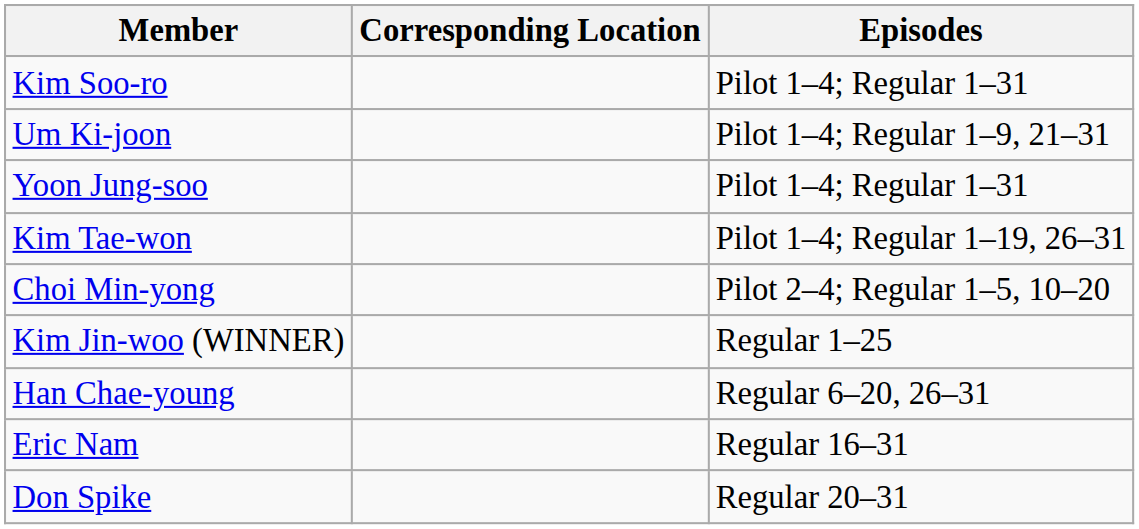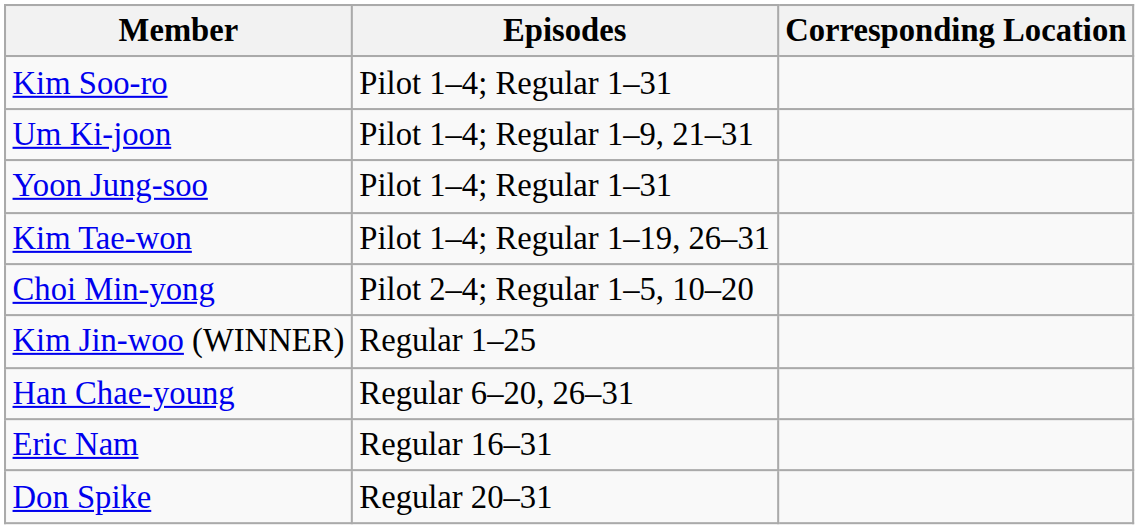 <table class="wikitable">
 <tr>
 <th>Member</th>
+<th>Episodes</th>
 <th>Corresponding Location</th>
-<th>Episodes</th>
 </tr>
 <tr>
 <td><a href='#'>Kim Soo-ro</a></td>
+<td>Pilot 1–4; Regular 1–31</td>
 <td></td>
-<td>Pilot 1–4; Regular 1–31</td>
 </tr>
 <tr>
 <td><a href='#'>Um Ki-joon</a></td>
+<td>Pilot 1–4; Regular 1–9, 21–31</td>
 <td></td>
-<td>Pilot 1–4; Regular 1–9, 21–31</td>
 </tr>
 <tr>
 <td><a href='#'>Yoon Jung-soo</a></td>
+<td>Pilot 1–4; Regular 1–31</td>
 <td></td>
-<td>Pilot 1–4; Regular 1–31</td>
 </tr>
 <tr>
 <td><a href='#'>Kim Tae-won</a></td>
+<td>Pilot 1–4; Regular 1–19, 26–31</td>
 <td></td>
-<td>Pilot 1–4; Regular 1–19, 26–31</td>
 </tr>
 <tr>
 <td><a href='#'>Choi Min-yong</a></td>
+<td>Pilot 2–4; Regular 1–5, 10–20</td>
 <td></td>
-<td>Pilot 2–4; Regular 1–5, 10–20</td>
 </tr>
 <tr>
 <td><a href='#'>Kim Jin-woo</a> (WINNER)</td>
+<td>Regular 1–25</td>
 <td></td>
-<td>Regular 1–25</td>
 </tr>
 <tr>
 <td><a href='#'>Han Chae-young</a></td>
+<td>Regular 6–20, 26–31</td>
 <td></td>
-<td>Regular 6–20, 26–31</td>
 </tr>
 <tr>
 <td><a href='#'>Eric Nam</a></td>
+<td>Regular 16–31</td>
 <td></td>
-<td>Regular 16–31</td>
 </tr>
 <tr>
 <td><a href='#'>Don Spike</a></td>
+<td>Regular 20–31</td>
 <td></td>
-<td>Regular 20–31</td>
 </tr>
 </table>
